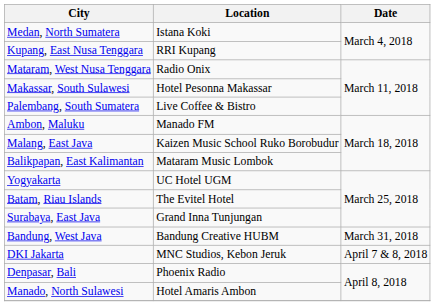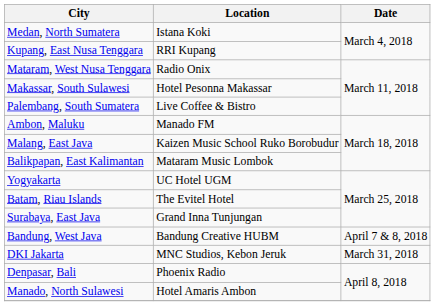 <table class="wikitable">
 <tr>
 <th>City</th>
 <th>Location</th>
 <th>Date</th>
 </tr>
 <tr>
 <td><a href='#'>Medan</a>, <a href='#'>North Sumatera</a></td>
 <td>Istana Koki</td>
 <td rowspan=2>March 4, 2018</td>
 </tr>
 <tr>
 <td><a href='#'>Kupang</a>, <a href='#'>East Nusa Tenggara</a></td>
 <td>RRI Kupang</td>
 </tr>
 <tr>
 <td><a href='#'>Mataram</a>, <a href='#'>West Nusa Tenggara</a></td>
 <td>Radio Onix</td>
 <td rowspan=3>March 11, 2018</td>
 </tr>
 <tr>
 <td><a href='#'>Makassar</a>, <a href='#'>South Sulawesi</a></td>
 <td>Hotel Pesonna Makassar</td>
 </tr>
 <tr>
 <td><a href='#'>Palembang</a>, <a href='#'>South Sumatera</a></td>
 <td>Live Coffee & Bistro</td>
 </tr>
 <tr>
 <td><a href='#'>Ambon</a>, <a href='#'>Maluku</a></td>
 <td>Manado FM</td>
 <td rowspan=3>March 18, 2018</td>
 </tr>
 <tr>
 <td><a href='#'>Malang</a>, <a href='#'>East Java</a></td>
 <td>Kaizen Music School Ruko Borobudur</td>
 </tr>
 <tr>
 <td><a href='#'>Balikpapan</a>, <a href='#'>East Kalimantan</a></td>
 <td>Mataram Music Lombok</td>
 </tr>
 <tr>
 <td><a href='#'>Yogyakarta</a></td>
 <td>UC Hotel UGM</td>
 <td rowspan=3>March 25, 2018</td>
 </tr>
 <tr>
 <td><a href='#'>Batam</a>, <a href='#'>Riau Islands</a></td>
 <td>The Evitel Hotel</td>
 </tr>
 <tr>
 <td><a href='#'>Surabaya</a>, <a href='#'>East Java</a></td>
 <td>Grand Inna Tunjungan</td>
 </tr>
 <tr>
 <td><a href='#'>Bandung</a>, <a href='#'>West Java</a></td>
 <td>Bandung Creative HUBM</td>
-<td>March 31, 2018</td>
+<td>April 7 & 8, 2018</td>
 </tr>
 <tr>
 <td><a href='#'>DKI Jakarta</a></td>
 <td>MNC Studios, Kebon Jeruk</td>
-<td>April 7 & 8, 2018</td>
+<td>March 31, 2018</td>
 </tr>
 <tr>
 <td><a href='#'>Denpasar</a>, <a href='#'>Bali</a></td>
 <td>Phoenix Radio</td>
 <td rowspan=2>April 8, 2018</td>
 </tr>
 <tr>
 <td><a href='#'>Manado</a>, <a href='#'>North Sulawesi</a></td>
 <td>Hotel Amaris Ambon</td>
 </tr>
 <tr>
 </tr>
 </table>
